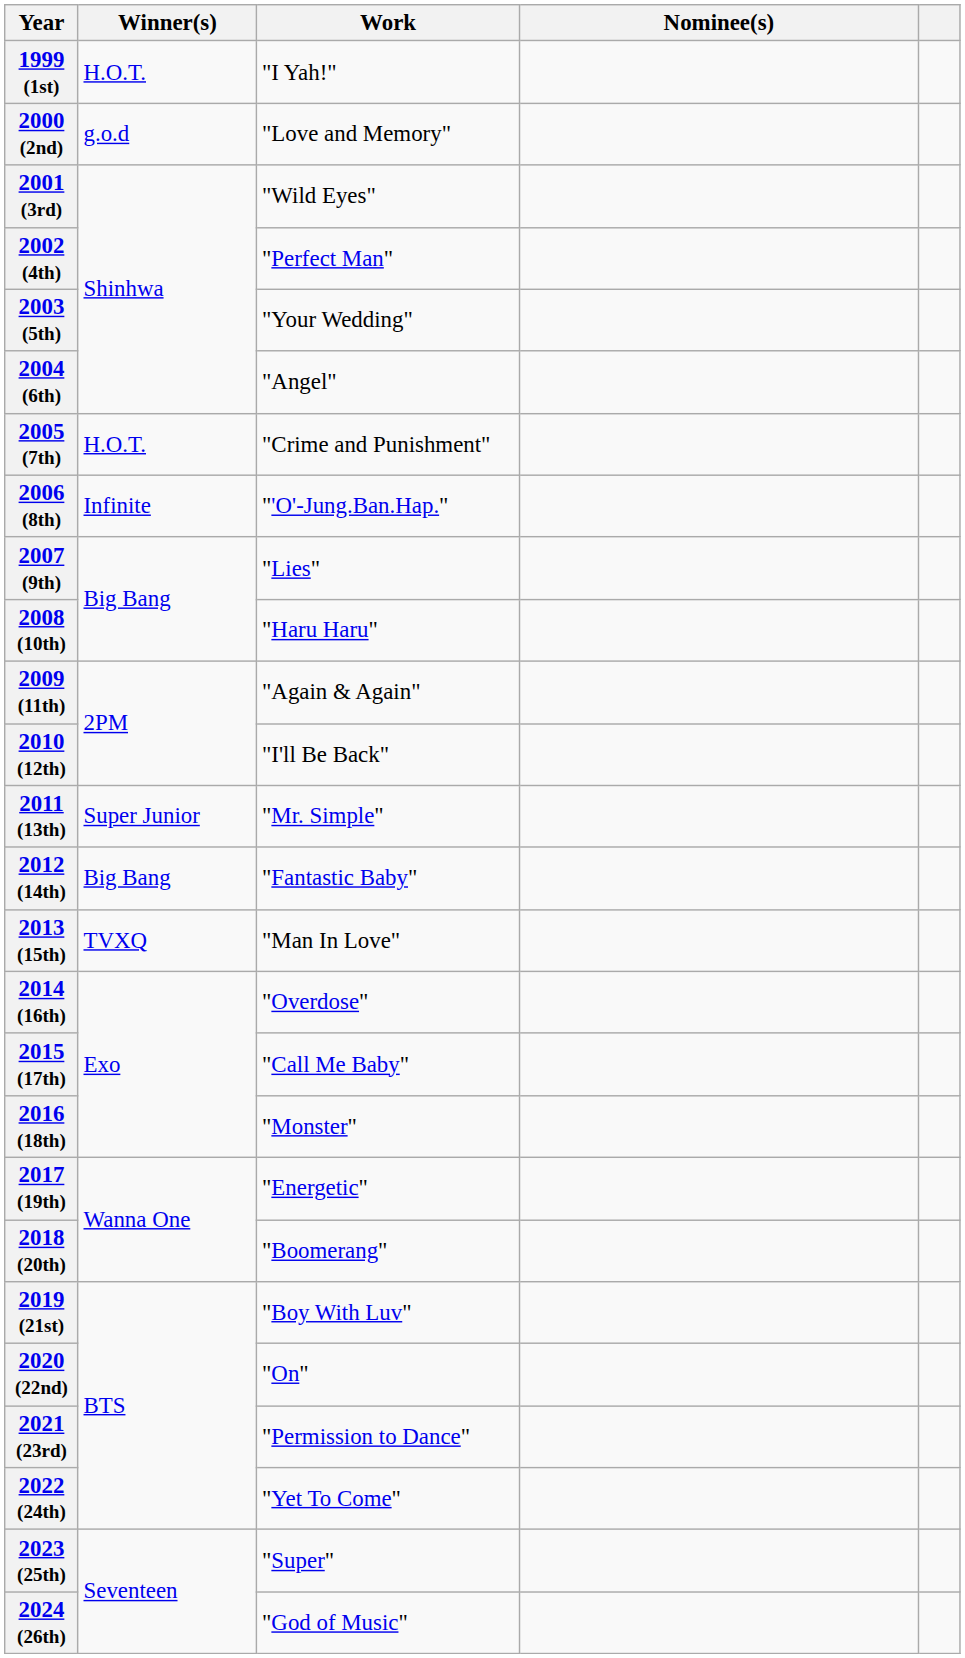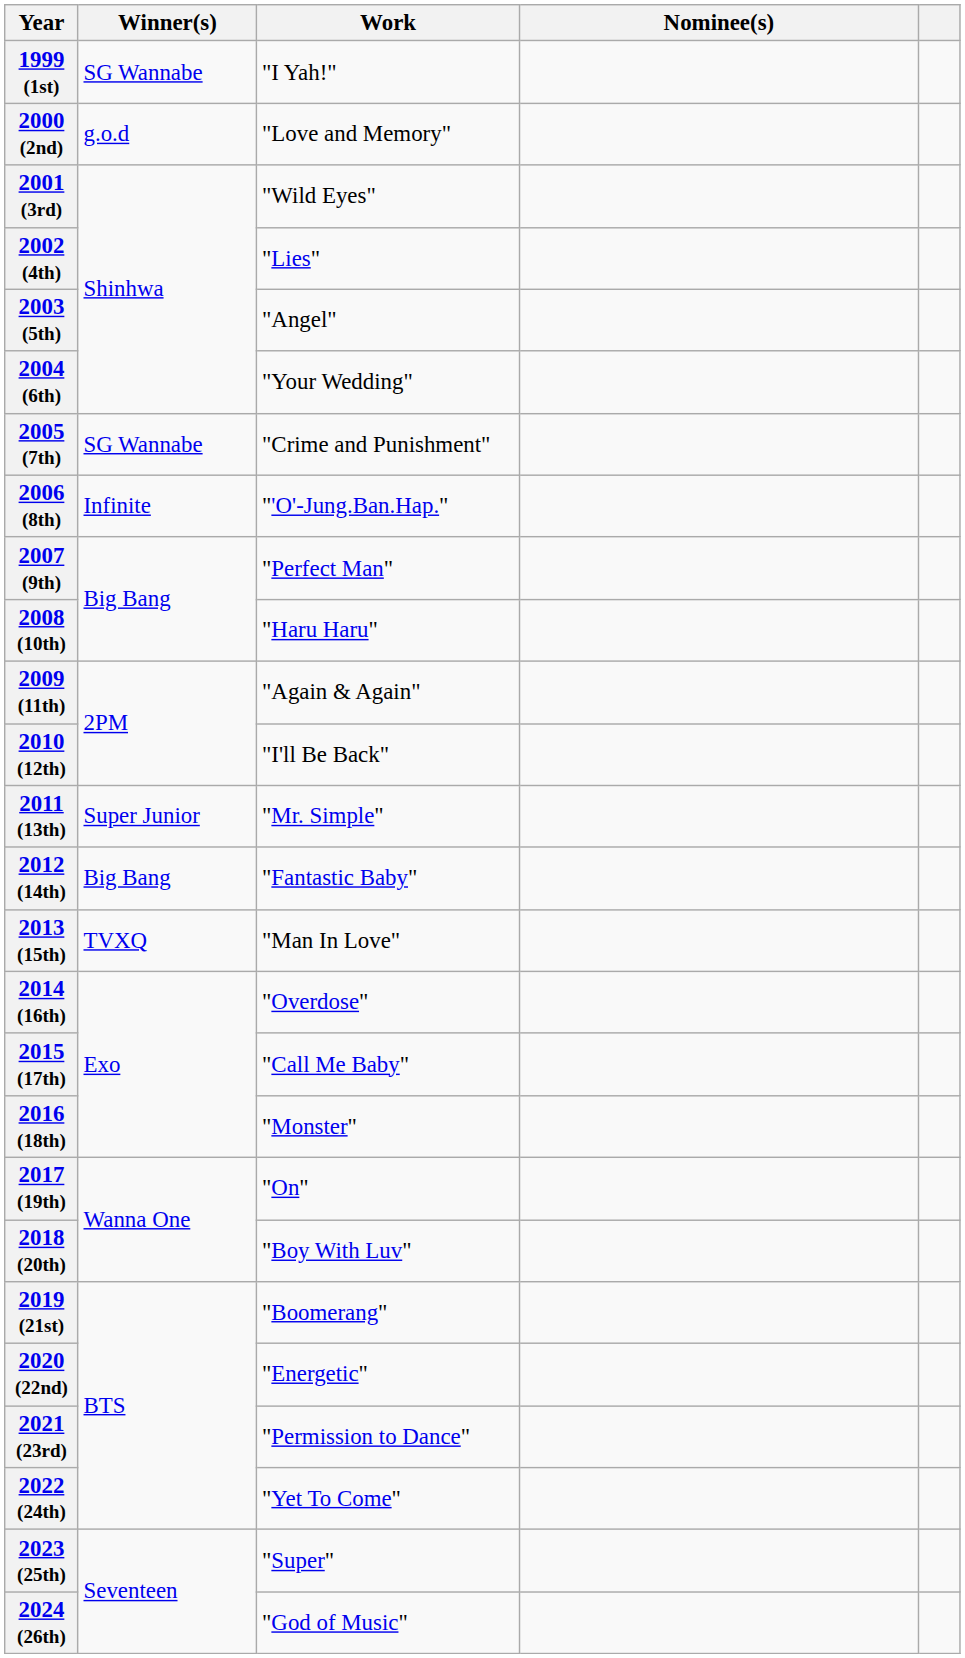 <table class="wikitable plainrowheaders">
 <tr>
 <th scope="col" style="width:7%;">Year</th>
 <th scope="col" style="width:17%;">Winner(s)</th>
 <th scope="col" style="width:25%;">Work</th>
 <th scope="col" class="unsortable" style="width:38%;">Nominee(s)</th>
 <th scope="col" class="unsortable" style="width:4%;"></th>
 </tr>
 <tr>
 <th scope="row" style="text-align:center"><a href='#'>1999</a><br><small>(1st)</small></th>
-<td><a href='#'>H.O.T.</a></td>
+<td><a href='#'>SG Wannabe</a></td>
 <td>"I Yah!"</td>
 <td style="font-size: 100%;"></td>
 <td></td>
 </tr>
 <tr>
 <th scope="row" style="text-align:center"><a href='#'>2000</a><br><small>(2nd)</small></th>
 <td><a href='#'>g.o.d</a></td>
 <td>"Love and Memory"</td>
 <td style="font-size: 100%;"></td>
 <td></td>
 </tr>
 <tr>
 <th scope="row" style="text-align:center"><a href='#'>2001</a><br><small>(3rd)</small></th>
 <td rowspan="4"><a href='#'>Shinhwa</a></td>
 <td>"Wild Eyes"</td>
 <td style="font-size: 100%;"></td>
 <td></td>
 </tr>
 <tr>
 <th scope="row" style="text-align:center"><a href='#'>2002</a><br><small>(4th)</small></th>
-<td>"<a href='#'>Perfect Man</a>"</td>
+<td>"<a href='#'>Lies</a>"</td>
 <td style="font-size: 100%;"></td>
 <td></td>
 </tr>
 <tr>
 <th scope="row" style="text-align:center"><a href='#'>2003</a><br><small>(5th)</small></th>
+<td>"Angel"</td>
+<td style="font-size: 100%;"></td>
+<td></td>
+</tr>
+<tr>
+<th scope="row" style="text-align:center"><a href='#'>2004</a><br><small>(6th)</small></th>
 <td>"Your Wedding"</td>
 <td style="font-size: 100%;"></td>
 <td></td>
 </tr>
 <tr>
-<th scope="row" style="text-align:center"><a href='#'>2004</a><br><small>(6th)</small></th>
-<td>"Angel"</td>
-<td style="font-size: 100%;"></td>
-<td></td>
-</tr>
-<tr>
 <th scope="row" style="text-align:center"><a href='#'>2005</a><br><small>(7th)</small></th>
-<td><a href='#'>H.O.T.</a></td>
+<td><a href='#'>SG Wannabe</a></td>
 <td>"Crime and Punishment"</td>
 <td style="font-size: 100%;"></td>
 <td></td>
 </tr>
 <tr>
 <th scope="row" style="text-align:center"><a href='#'>2006</a><br><small>(8th)</small></th>
 <td><a href='#'>Infinite</a></td>
 <td>"<a href='#'>'O'-Jung.Ban.Hap.</a>"</td>
 <td style="font-size: 100%;"></td>
 <td></td>
 </tr>
 <tr>
 <th scope="row" style="text-align:center"><a href='#'>2007</a><br><small>(9th)</small></th>
 <td rowspan="2"><a href='#'>Big Bang</a></td>
-<td>"<a href='#'>Lies</a>"</td>
+<td>"<a href='#'>Perfect Man</a>"</td>
 <td style="font-size: 100%;"></td>
 <td></td>
 </tr>
 <tr>
 <th scope="row" style="text-align:center"><a href='#'>2008</a><br><small>(10th)</small></th>
 <td>"<a href='#'>Haru Haru</a>"</td>
 <td style="font-size: 100%;"></td>
 <td></td>
 </tr>
 <tr>
 <th scope="row" style="text-align:center"><a href='#'>2009</a><br><small>(11th)</small></th>
 <td rowspan="2"><a href='#'>2PM</a></td>
 <td>"Again & Again"</td>
 <td style="font-size: 100%;"></td>
 <td></td>
 </tr>
 <tr>
 <th scope="row" style="text-align:center"><a href='#'>2010</a><br><small>(12th)</small></th>
 <td>"I'll Be Back"</td>
 <td style="font-size: 100%;"></td>
 <td></td>
 </tr>
 <tr>
 <th scope="row" style="text-align:center"><a href='#'>2011</a><br><small>(13th)</small></th>
 <td><a href='#'>Super Junior</a></td>
 <td>"<a href='#'>Mr. Simple</a>"</td>
 <td style="font-size: 100%;"></td>
 <td></td>
 </tr>
 <tr>
 <th scope="row" style="text-align:center"><a href='#'>2012</a><br><small>(14th)</small></th>
 <td><a href='#'>Big Bang</a></td>
 <td>"<a href='#'>Fantastic Baby</a>"</td>
 <td style="font-size: 100%;"></td>
 <td></td>
 </tr>
 <tr>
 <th scope="row" style="text-align:center"><a href='#'>2013</a><br><small>(15th)</small></th>
 <td><a href='#'>TVXQ</a></td>
 <td>"Man In Love"</td>
 <td style="font-size: 100%;"></td>
 <td></td>
 </tr>
 <tr>
 <th scope="row" style="text-align:center"><a href='#'>2014</a><br><small>(16th)</small></th>
 <td rowspan="3"><a href='#'>Exo</a></td>
 <td>"<a href='#'>Overdose</a>"</td>
 <td style="font-size: 100%;"></td>
 <td></td>
 </tr>
 <tr>
 <th scope="row" style="text-align:center"><a href='#'>2015</a><br><small>(17th)</small></th>
 <td>"<a href='#'>Call Me Baby</a>"</td>
 <td style="font-size: 100%;"></td>
 <td></td>
 </tr>
 <tr>
 <th scope="row" style="text-align:center"><a href='#'>2016</a><br><small>(18th)</small></th>
 <td>"<a href='#'>Monster</a>"</td>
 <td style="font-size: 100%;"></td>
 <td></td>
 </tr>
 <tr>
 <th scope="row" style="text-align:center"><a href='#'>2017</a><br><small>(19th)</small></th>
 <td rowspan="2"><a href='#'>Wanna One</a></td>
-<td>"<a href='#'>Energetic</a>"</td>
+<td>"<a href='#'>On</a>"</td>
 <td style="font-size: 100%;"></td>
 <td></td>
 </tr>
 <tr>
 <th scope="row" style="text-align:center"><a href='#'>2018</a><br><small>(20th)</small></th>
-<td>"<a href='#'>Boomerang</a>"</td>
+<td>"<a href='#'>Boy With Luv</a>"</td>
 <td style="font-size: 100%;"></td>
 <td></td>
 </tr>
 <tr>
 <th scope="row" style="text-align:center"><a href='#'>2019</a><br><small>(21st)</small></th>
 <td rowspan="4"><a href='#'>BTS</a></td>
-<td>"<a href='#'>Boy With Luv</a>"</td>
+<td>"<a href='#'>Boomerang</a>"</td>
 <td style="font-size: 100%;"></td>
 <td></td>
 </tr>
 <tr>
 <th scope="row" style="text-align:center"><a href='#'>2020</a><br><small>(22nd)</small></th>
-<td>"<a href='#'>On</a>"</td>
+<td>"<a href='#'>Energetic</a>"</td>
 <td style="font-size: 100%;"></td>
 <td></td>
 </tr>
 <tr>
 <th scope="row" style="text-align:center"><a href='#'>2021</a><br><small>(23rd)</small></th>
 <td>"<a href='#'>Permission to Dance</a>"</td>
 <td style="font-size: 100%;"></td>
 <td></td>
 </tr>
 <tr>
 <th scope="row" style="text-align:center"><a href='#'>2022</a><br><small>(24th)</small></th>
 <td>"<a href='#'>Yet To Come</a>"</td>
 <td style="font-size: 100%;"></td>
 <td></td>
 </tr>
 <tr>
 <th scope="row" style="text-align:center"><a href='#'>2023</a><br><small>(25th)</small></th>
 <td rowspan="2"><a href='#'>Seventeen</a></td>
 <td>"<a href='#'>Super</a>"</td>
 <td style="font-size: 100%;"></td>
 <td style="text-align:center"></td>
 </tr>
 <tr>
 <th scope="row" style="text-align:center"><a href='#'>2024</a><br><small>(26th)</small></th>
 <td>"<a href='#'>God of Music</a>"</td>
 <td style="font-size: 100%;"></td>
 <td style="text-align:center"></td>
 </tr>
 </table>
